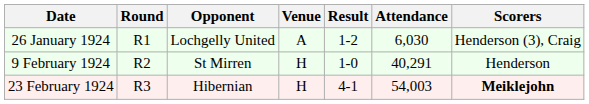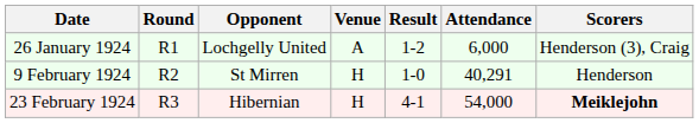 <table class="wikitable sortable" style="font-size:100%; text-align:center">
 <tr>
 <th>Date</th>
 <th>Round</th>
 <th>Opponent</th>
 <th>Venue</th>
 <th>Result</th>
 <th>Attendance</th>
 <th>Scorers</th>
 </tr>
 <tr bgcolor = "#EEFFEE">
 <td>26 January 1924</td>
 <td>R1</td>
 <td>Lochgelly United</td>
 <td>A</td>
 <td>1-2</td>
-<td>6,030</td>
+<td>6,000</td>
 <td>Henderson (3), Craig</td>
 </tr>
 <tr bgcolor = "#EEFFEE">
 <td>9 February 1924</td>
 <td>R2</td>
 <td>St Mirren</td>
 <td>H</td>
 <td>1-0</td>
 <td>40,291</td>
 <td>Henderson</td>
 </tr>
 <tr bgcolor = "#FFEEEE">
 <td>23 February 1924</td>
 <td>R3</td>
 <td>Hibernian</td>
 <td>H</td>
 <td>4-1</td>
-<td>54,003</td>
+<td>54,000</td>
 <td><strong>Meiklejohn</strong></td>
 </tr>
 </table>
